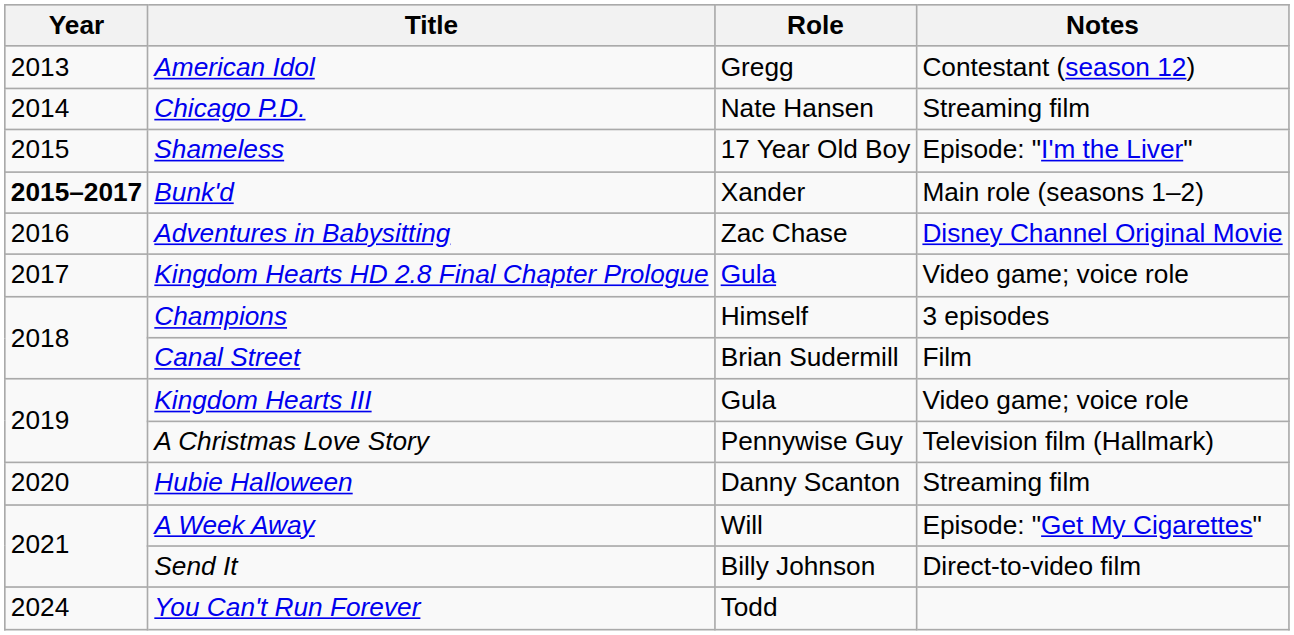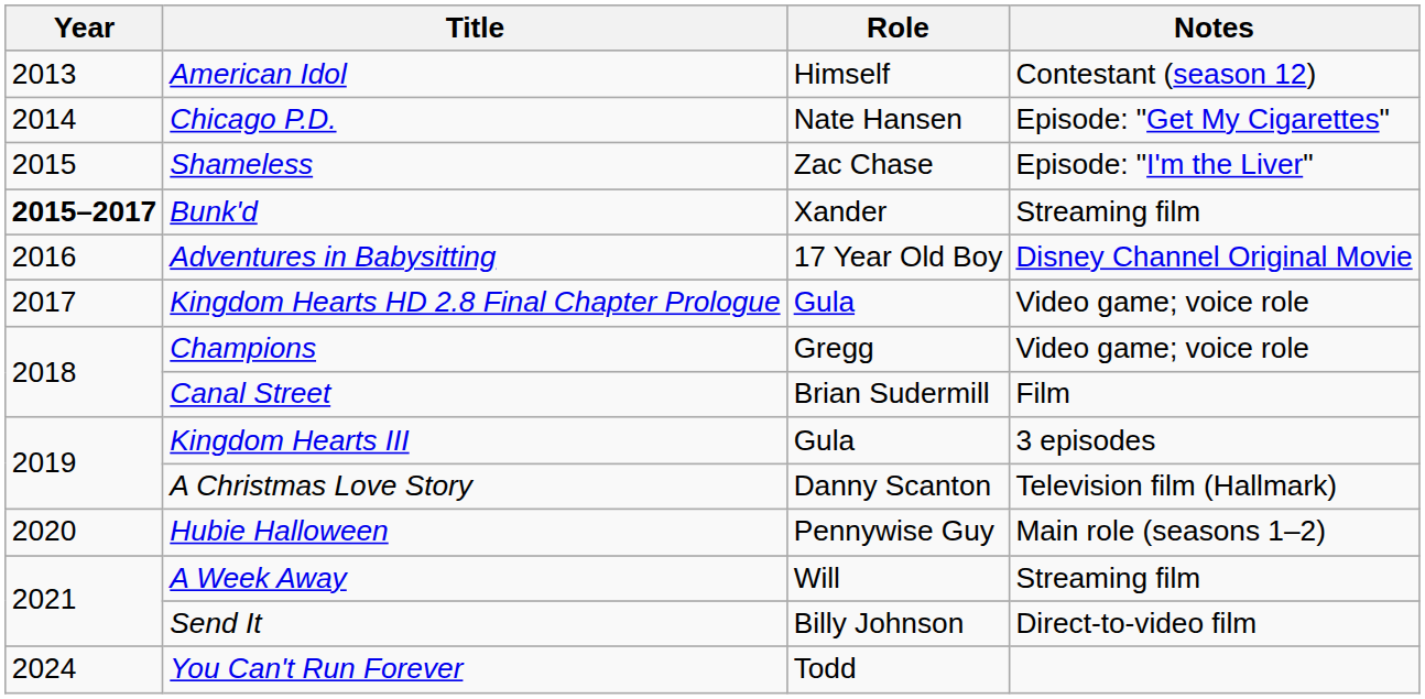 <table class="wikitable sortable">
 <tr>
 <th>Year</th>
 <th>Title</th>
 <th>Role</th>
 <th class="unsortable">Notes</th>
 </tr>
 <tr>
 <td>2013</td>
 <td><em><a href='#'>American Idol</a></em></td>
-<td>Gregg</td>
+<td>Himself</td>
 <td>Contestant (<a href='#'>season 12</a>)</td>
 </tr>
 <tr>
 <td>2014</td>
 <td><em><a href='#'>Chicago P.D.</a></em></td>
 <td>Nate Hansen</td>
-<td>Streaming film</td>
+<td>Episode: "<a href='#'>Get My Cigarettes</a>"</td>
 </tr>
 <tr>
 <td>2015</td>
 <td><em><a href='#'>Shameless</a></em></td>
-<td>17 Year Old Boy</td>
+<td>Zac Chase</td>
 <td>Episode: "<a href='#'>I'm the Liver</a>"</td>
 </tr>
 <tr>
 <td><strong>2015–2017</strong></td>
 <td><em><a href='#'>Bunk'd</a></em></td>
 <td>Xander</td>
-<td>Main role (seasons 1–2)</td>
+<td>Streaming film</td>
 </tr>
 <tr>
 <td>2016</td>
 <td><em><a href='#'>Adventures in Babysitting</a></em></td>
-<td>Zac Chase</td>
+<td>17 Year Old Boy</td>
 <td><a href='#'>Disney Channel Original Movie</a></td>
 </tr>
 <tr>
 <td>2017</td>
 <td><em><a href='#'>Kingdom Hearts HD 2.8 Final Chapter Prologue</a></em></td>
 <td><a href='#'>Gula</a></td>
 <td>Video game; voice role</td>
 </tr>
 <tr>
 <td rowspan="2">2018</td>
 <td><em><a href='#'>Champions</a></em></td>
-<td>Himself</td>
-<td>3 episodes</td>
+<td>Gregg</td>
+<td>Video game; voice role</td>
 </tr>
 <tr>
 <td><em><a href='#'>Canal Street</a></em></td>
 <td>Brian Sudermill</td>
 <td>Film</td>
 </tr>
 <tr>
 <td rowspan="2">2019</td>
 <td><em><a href='#'>Kingdom Hearts III</a></em></td>
 <td>Gula</td>
-<td>Video game; voice role</td>
+<td>3 episodes</td>
 </tr>
 <tr>
 <td><em>A Christmas Love Story</em></td>
-<td>Pennywise Guy</td>
+<td>Danny Scanton</td>
 <td>Television film (Hallmark)</td>
 </tr>
 <tr>
 <td>2020</td>
 <td><em><a href='#'>Hubie Halloween</a></em></td>
-<td>Danny Scanton</td>
-<td>Streaming film</td>
+<td>Pennywise Guy</td>
+<td>Main role (seasons 1–2)</td>
 </tr>
 <tr>
 <td rowspan="2">2021</td>
 <td><em><a href='#'>A Week Away</a></em></td>
 <td>Will</td>
-<td>Episode: "<a href='#'>Get My Cigarettes</a>"</td>
+<td>Streaming film</td>
 </tr>
 <tr>
 <td><em>Send It</em></td>
 <td>Billy Johnson</td>
 <td>Direct-to-video film</td>
 </tr>
 <tr>
 <td>2024</td>
 <td><em><a href='#'>You Can't Run Forever</a></em></td>
 <td>Todd</td>
 <td></td>
 </tr>
 </table>
